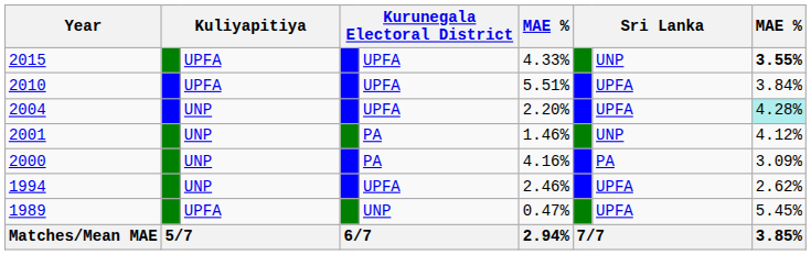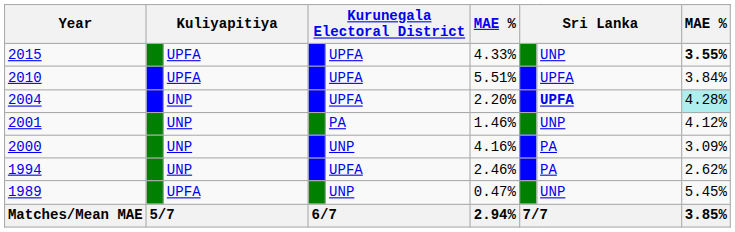 <table class="wikitable">
 <tr>
 <th>Year</th>
 <th colspan="2" width="144px">Kuliyapitiya</th>
 <th colspan="2" width="144px"><a href='#'>Kurunegala Electoral District</a></th>
 <th><a href='#'>MAE</a> %</th>
 <th colspan="2" width="144px">Sri Lanka</th>
 <th>MAE %</th>
 </tr>
 <tr>
 <td><a href='#'>2015</a></td>
 <td style="background-color:green;" width="10px"></td>
 <td style="text-align:left;"><a href='#'>UPFA</a></td>
 <td style="background-color:blue;" width="10px"></td>
 <td style="text-align:left;"><a href='#'>UPFA</a></td>
 <td style="text-align:right;">4.33%</td>
 <td style="background-color:green;" width="10px"></td>
 <td style="text-align:left;"><a href='#'>UNP</a></td>
 <td style="text-align:right;"><strong>3.55%</strong></td>
 </tr>
 <tr>
 <td><a href='#'>2010</a></td>
 <td style="background-color:blue;" width="10px"></td>
 <td style="text-align:left;"><a href='#'>UPFA</a></td>
 <td style="background-color:blue;" width="10px"></td>
 <td style="text-align:left;"><a href='#'>UPFA</a></td>
 <td style="text-align:right;">5.51%</td>
 <td style="background-color:blue;" width="10px"></td>
 <td style="text-align:left;"><a href='#'>UPFA</a></td>
 <td style="text-align:right;">3.84%</td>
 </tr>
 <tr>
 <td><a href='#'>2004</a></td>
 <td style="background-color:blue;" width="10px"></td>
 <td style="text-align:left;"><a href='#'>UNP</a></td>
 <td style="background-color:blue;" width="10px"></td>
 <td style="text-align:left;"><a href='#'>UPFA</a></td>
 <td style="text-align:right;">2.20%</td>
 <td style="background-color:blue;" width="10px"></td>
-<td style="text-align:left;"><a href='#'>UPFA</a></td>
+<td style="text-align:left;"><strong><a href='#'>UPFA</a></strong></td>
 <td style="background: paleturquoise; text-align:right;">4.28%</td>
 </tr>
 <tr>
 <td><a href='#'>2001</a></td>
 <td style="background-color:green;" width="10px"></td>
 <td style="text-align:left;"><a href='#'>UNP</a></td>
 <td style="background-color:green;" width="10px"></td>
 <td style="text-align:left;"><a href='#'>PA</a></td>
 <td style="text-align:right;">1.46%</td>
 <td style="background-color:green;" width="10px"></td>
 <td style="text-align:left;"><a href='#'>UNP</a></td>
 <td style="text-align:right;">4.12%</td>
 </tr>
 <tr>
 <td><a href='#'>2000</a></td>
 <td style="background-color:green;" width="10px"></td>
 <td style="text-align:left;"><a href='#'>UNP</a></td>
 <td style="background-color:blue;" width="10px"></td>
-<td style="text-align:left;"><a href='#'>PA</a></td>
+<td style="text-align:left;"><a href='#'>UNP</a></td>
 <td style="text-align:right;">4.16%</td>
 <td style="background-color:blue;" width="10px"></td>
 <td style="text-align:left;"><a href='#'>PA</a></td>
 <td style="text-align:right;">3.09%</td>
 </tr>
 <tr>
 <td><a href='#'>1994</a></td>
 <td style="background-color:green;" width="10px"></td>
 <td style="text-align:left;"><a href='#'>UNP</a></td>
 <td style="background-color:blue;" width="10px"></td>
 <td style="text-align:left;"><a href='#'>UPFA</a></td>
 <td style="text-align:right;">2.46%</td>
 <td style="background-color:blue;" width="10px"></td>
-<td style="text-align:left;"><a href='#'>UPFA</a></td>
+<td style="text-align:left;"><a href='#'>PA</a></td>
 <td style="text-align:right;">2.62%</td>
 </tr>
 <tr>
 <td><a href='#'>1989</a></td>
 <td style="background-color:green;" width="10px"></td>
 <td style="text-align:left;"><a href='#'>UPFA</a></td>
 <td style="background-color:green;" width="10px"></td>
 <td style="text-align:left;"><a href='#'>UNP</a></td>
 <td style="text-align:right;">0.47%</td>
 <td style="background-color:green;" width="10px"></td>
-<td style="text-align:left;"><a href='#'>UPFA</a></td>
+<td style="text-align:left;"><a href='#'>UNP</a></td>
 <td style="text-align:right;">5.45%</td>
 </tr>
 <tr>
 <th>Matches/Mean MAE</th>
 <th style="text-align:left;"colspan="2" width="144px">5/7</th>
 <th style="text-align:left;"colspan="2" width="144px">6/7</th>
 <th style="text-align:right;">2.94%</th>
 <th style="text-align:left;"colspan="2" width="144px">7/7</th>
 <th style="text-align:right;">3.85%</th>
 </tr>
 </table>
